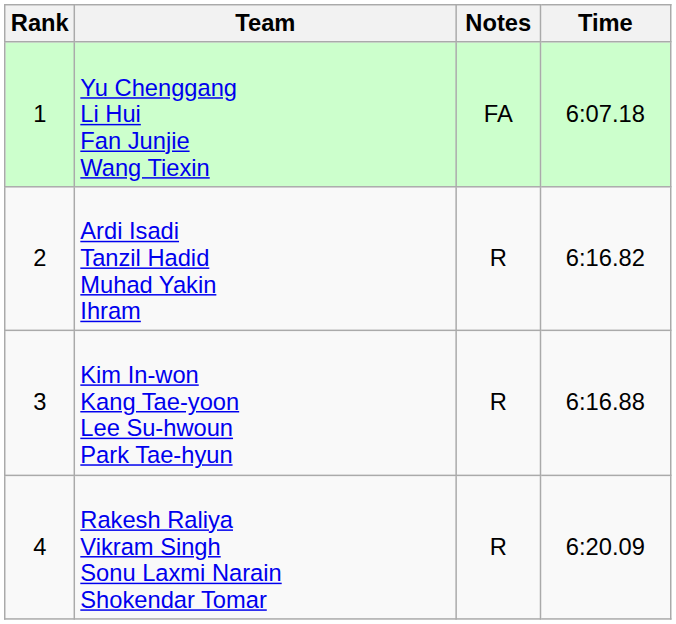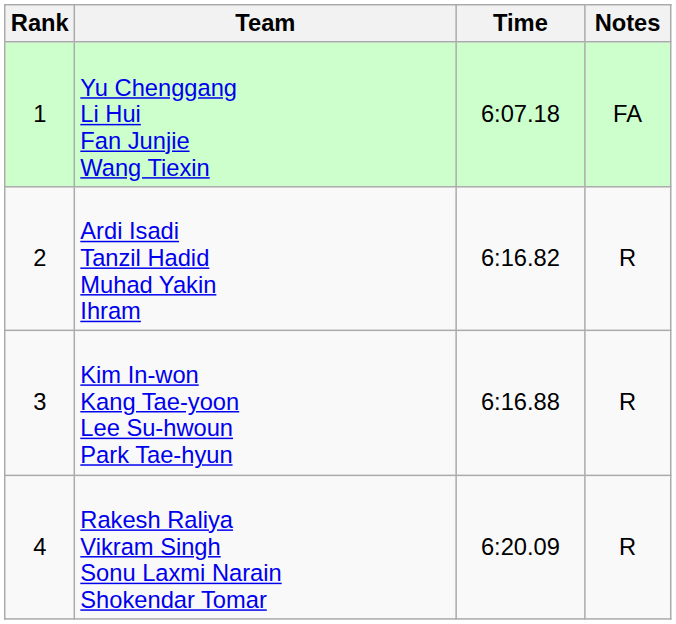 <table class=wikitable style="text-align:center">
 <tr>
 <th width=40>Rank</th>
 <th width=250>Team</th>
+<th width=80>Time</th>
 <th width=50>Notes</th>
-<th width=80>Time</th>
 </tr>
 <tr bgcolor="ccffcc">
 <td>1</td>
 <td align=left><br><a href='#'>Yu Chenggang</a><br><a href='#'>Li Hui</a><br><a href='#'>Fan Junjie</a><br><a href='#'>Wang Tiexin</a></td>
+<td>6:07.18</td>
 <td>FA</td>
-<td>6:07.18</td>
 </tr>
 <tr>
 <td>2</td>
 <td align=left><br><a href='#'>Ardi Isadi</a><br><a href='#'>Tanzil Hadid</a><br><a href='#'>Muhad Yakin</a><br><a href='#'>Ihram</a></td>
+<td>6:16.82</td>
 <td>R</td>
-<td>6:16.82</td>
 </tr>
 <tr>
 <td>3</td>
 <td align=left><br><a href='#'>Kim In-won</a><br><a href='#'>Kang Tae-yoon</a><br><a href='#'>Lee Su-hwoun</a><br><a href='#'>Park Tae-hyun</a></td>
+<td>6:16.88</td>
 <td>R</td>
-<td>6:16.88</td>
 </tr>
 <tr>
 <td>4</td>
 <td align=left><br><a href='#'>Rakesh Raliya</a><br><a href='#'>Vikram Singh</a><br><a href='#'>Sonu Laxmi Narain</a><br><a href='#'>Shokendar Tomar</a></td>
+<td>6:20.09</td>
 <td>R</td>
-<td>6:20.09</td>
 </tr>
 </table>
